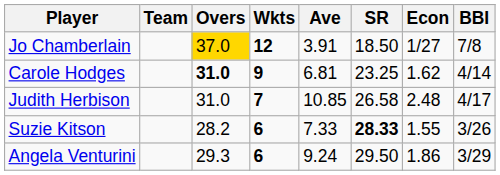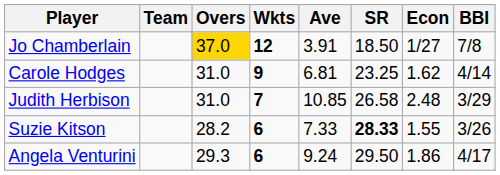 <table class="wikitable">
 <tr>
 <th>Player</th>
 <th>Team</th>
 <th>Overs</th>
 <th>Wkts</th>
 <th>Ave</th>
 <th>SR</th>
 <th>Econ</th>
 <th>BBI</th>
 </tr>
 <tr>
 <td><a href='#'>Jo Chamberlain</a></td>
 <td></td>
 <td style="background: gold;">37.0</td>
 <td><strong>12</strong></td>
 <td>3.91</td>
 <td>18.50</td>
 <td>1/27</td>
 <td>7/8</td>
 </tr>
 <tr>
 <td><a href='#'>Carole Hodges</a></td>
 <td></td>
-<td><strong>31.0</strong></td>
+<td>31.0</td>
 <td><strong>9</strong></td>
 <td>6.81</td>
 <td>23.25</td>
 <td>1.62</td>
 <td>4/14</td>
 </tr>
 <tr>
 <td><a href='#'>Judith Herbison</a></td>
 <td></td>
 <td>31.0</td>
 <td><strong>7</strong></td>
 <td>10.85</td>
 <td>26.58</td>
 <td>2.48</td>
-<td>4/17</td>
+<td>3/29</td>
 </tr>
 <tr>
 <td><a href='#'>Suzie Kitson</a></td>
 <td></td>
 <td>28.2</td>
 <td><strong>6</strong></td>
 <td>7.33</td>
 <td><strong>28.33</strong></td>
 <td>1.55</td>
 <td>3/26</td>
 </tr>
 <tr>
 <td><a href='#'>Angela Venturini</a></td>
 <td></td>
 <td>29.3</td>
 <td><strong>6</strong></td>
 <td>9.24</td>
 <td>29.50</td>
 <td>1.86</td>
-<td>3/29</td>
+<td>4/17</td>
 </tr>
 </table>
